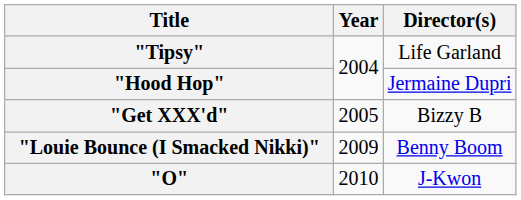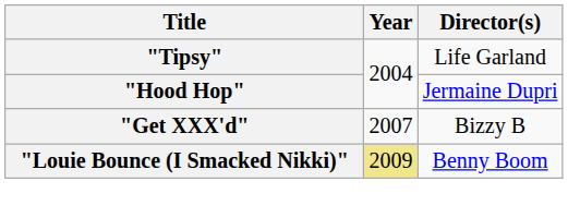 <table class="wikitable plainrowheaders" style="text-align:center;">
 <tr>
 <th scope="col" style="width:16em;">Title</th>
 <th scope="col">Year</th>
 <th scope="col">Director(s)</th>
 </tr>
 <tr>
 <th scope="row">"Tipsy"</th>
 <td rowspan="2">2004</td>
 <td>Life Garland</td>
 </tr>
 <tr>
 <th scope="row">"Hood Hop"</th>
 <td><a href='#'>Jermaine Dupri</a></td>
 </tr>
 <tr>
 <th scope="row">"Get XXX'd"</th>
-<td>2005</td>
+<td>2007</td>
 <td>Bizzy B</td>
 </tr>
 <tr>
 <th scope="row">"Louie Bounce (I Smacked Nikki)"</th>
-<td>2009</td>
+<td style="background: khaki;">2009</td>
 <td><a href='#'>Benny Boom</a></td>
 </tr>
-<tr>
-<th scope="row">"O"</th>
-<td>2010</td>
-<td><a href='#'>J-Kwon</a></td>
-</tr>
 </table>
